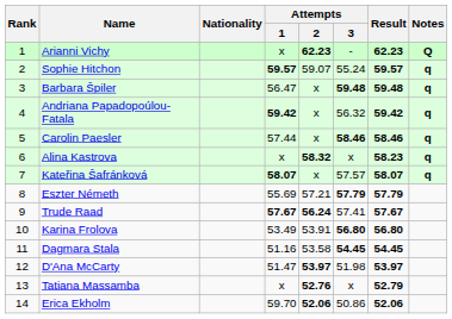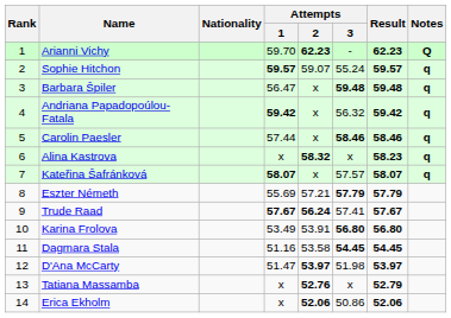 <table class="wikitable sortable" style="text-align:center">
 <tr>
 <th rowspan=2>Rank</th>
 <th rowspan=2>Name</th>
 <th rowspan=2>Nationality</th>
 <th colspan=3>Attempts</th>
 <th rowspan=2>Result</th>
 <th rowspan=2>Notes</th>
 </tr>
 <tr>
 <th>1</th>
 <th>2</th>
 <th>3</th>
 </tr>
 <tr bgcolor=ccffcc>
 <td>1</td>
 <td align=left><a href='#'>Arianni Vichy</a></td>
 <td align=left></td>
-<td>x</td>
+<td>59.70</td>
 <td><strong>62.23</strong></td>
 <td>-</td>
 <td><strong>62.23</strong></td>
 <td><strong>Q</strong></td>
 </tr>
 <tr bgcolor=ddffdd>
 <td>2</td>
 <td align=left><a href='#'>Sophie Hitchon</a></td>
 <td align=left></td>
 <td><strong>59.57</strong></td>
 <td>59.07</td>
 <td>55.24</td>
 <td><strong>59.57</strong></td>
 <td><strong>q</strong></td>
 </tr>
 <tr bgcolor=ddffdd>
 <td>3</td>
 <td align=left><a href='#'>Barbara Špiler</a></td>
 <td align=left></td>
 <td>56.47</td>
 <td>x</td>
 <td><strong>59.48</strong></td>
 <td><strong>59.48</strong></td>
 <td><strong>q</strong></td>
 </tr>
 <tr bgcolor=ddffdd>
 <td>4</td>
 <td align=left><a href='#'>Andriana Papadopoúlou-Fatala</a></td>
 <td align=left></td>
 <td><strong>59.42</strong></td>
 <td>x</td>
 <td>56.32</td>
 <td><strong>59.42</strong></td>
 <td><strong>q</strong></td>
 </tr>
 <tr bgcolor=ddffdd>
 <td>5</td>
 <td align=left><a href='#'>Carolin Paesler</a></td>
 <td align=left></td>
 <td>57.44</td>
 <td>x</td>
 <td><strong>58.46</strong></td>
 <td><strong>58.46</strong></td>
 <td><strong>q</strong></td>
 </tr>
 <tr bgcolor=ddffdd>
 <td>6</td>
 <td align=left><a href='#'>Alina Kastrova</a></td>
 <td align=left></td>
 <td>x</td>
 <td><strong>58.32</strong></td>
 <td>x</td>
 <td><strong>58.23</strong></td>
 <td><strong>q</strong></td>
 </tr>
 <tr bgcolor=ddffdd>
 <td>7</td>
 <td align=left><a href='#'>Kateřina Šafránková</a></td>
 <td align=left></td>
 <td><strong>58.07</strong></td>
 <td>x</td>
 <td>57.57</td>
 <td><strong>58.07</strong></td>
 <td><strong>q</strong></td>
 </tr>
 <tr>
 <td>8</td>
 <td align=left><a href='#'>Eszter Németh</a></td>
 <td align=left></td>
 <td>55.69</td>
 <td>57.21</td>
 <td><strong>57.79</strong></td>
 <td><strong>57.79</strong></td>
 <td></td>
 </tr>
 <tr>
 <td>9</td>
 <td align=left><a href='#'>Trude Raad</a></td>
 <td align=left></td>
 <td><strong>57.67</strong></td>
 <td><strong>56.24</strong></td>
 <td>57.41</td>
 <td><strong>57.67</strong></td>
 <td></td>
 </tr>
 <tr>
 <td>10</td>
 <td align=left><a href='#'>Karina Frolova</a></td>
 <td align=left></td>
 <td>53.49</td>
 <td>53.91</td>
 <td><strong>56.80</strong></td>
 <td><strong>56.80</strong></td>
 <td></td>
 </tr>
 <tr>
 <td>11</td>
 <td align=left><a href='#'>Dagmara Stala</a></td>
 <td align=left></td>
 <td>51.16</td>
 <td>53.58</td>
 <td><strong>54.45</strong></td>
 <td><strong>54.45</strong></td>
 <td></td>
 </tr>
 <tr>
 <td>12</td>
 <td align=left><a href='#'>D'Ana McCarty</a></td>
 <td align=left></td>
 <td>51.47</td>
 <td><strong>53.97</strong></td>
 <td>51.98</td>
 <td><strong>53.97</strong></td>
 <td></td>
 </tr>
 <tr>
 <td>13</td>
 <td align=left><a href='#'>Tatiana Massamba</a></td>
 <td align=left></td>
 <td>x</td>
 <td><strong>52.76</strong></td>
 <td>x</td>
 <td><strong>52.79</strong></td>
 <td></td>
 </tr>
 <tr>
 <td>14</td>
 <td align=left><a href='#'>Erica Ekholm</a></td>
 <td align=left></td>
-<td>59.70</td>
+<td>x</td>
 <td><strong>52.06</strong></td>
 <td>50.86</td>
 <td><strong>52.06</strong></td>
 <td></td>
 </tr>
 </table>
